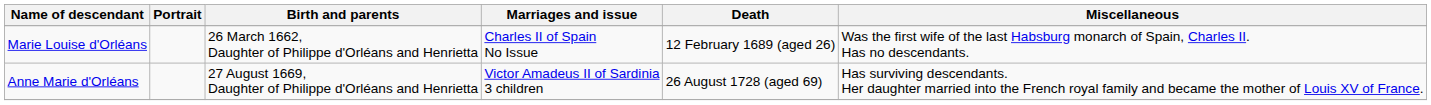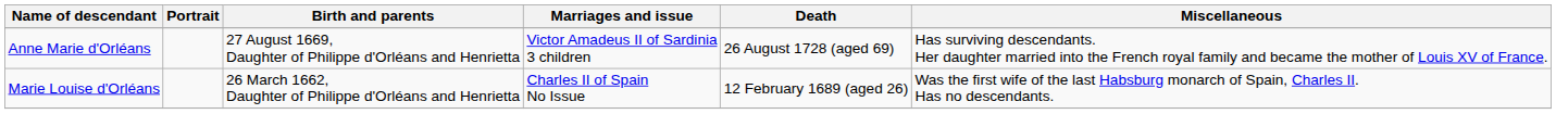 <table class="wikitable">
 <tr ->
 <th>Name of descendant</th>
 <th>Portrait</th>
 <th>Birth and parents</th>
 <th>Marriages and issue</th>
 <th>Death</th>
 <th>Miscellaneous</th>
 </tr>
 <tr ->
 </tr>
 <tr>
+<td><a href='#'>Anne Marie d'Orléans</a></td>
+<td></td>
+<td>27 August 1669,<br>Daughter of Philippe d'Orléans and Henrietta</td>
+<td><a href='#'>Victor Amadeus II of Sardinia</a><br>3 children</td>
+<td>26 August 1728 (aged 69)</td>
+<td>Has surviving descendants.<br>Her daughter married into the French royal family and became the mother of <a href='#'>Louis XV of France</a>.</td>
+</tr>
+<tr>
 <td><a href='#'>Marie Louise d'Orléans</a></td>
 <td></td>
 <td>26 March 1662,<br>Daughter of Philippe d'Orléans and Henrietta</td>
 <td><a href='#'>Charles II of Spain</a><br>No Issue</td>
 <td>12 February 1689 (aged 26)</td>
 <td>Was the first wife of the last <a href='#'>Habsburg</a> monarch of Spain, <a href='#'>Charles II</a>.<br>Has no descendants.</td>
 </tr>
 <tr>
-<td><a href='#'>Anne Marie d'Orléans</a></td>
-<td></td>
-<td>27 August 1669,<br>Daughter of Philippe d'Orléans and Henrietta</td>
-<td><a href='#'>Victor Amadeus II of Sardinia</a><br>3 children</td>
-<td>26 August 1728 (aged 69)</td>
-<td>Has surviving descendants.<br>Her daughter married into the French royal family and became the mother of <a href='#'>Louis XV of France</a>.</td>
-</tr>
-<tr>
 </tr>
 </table>
